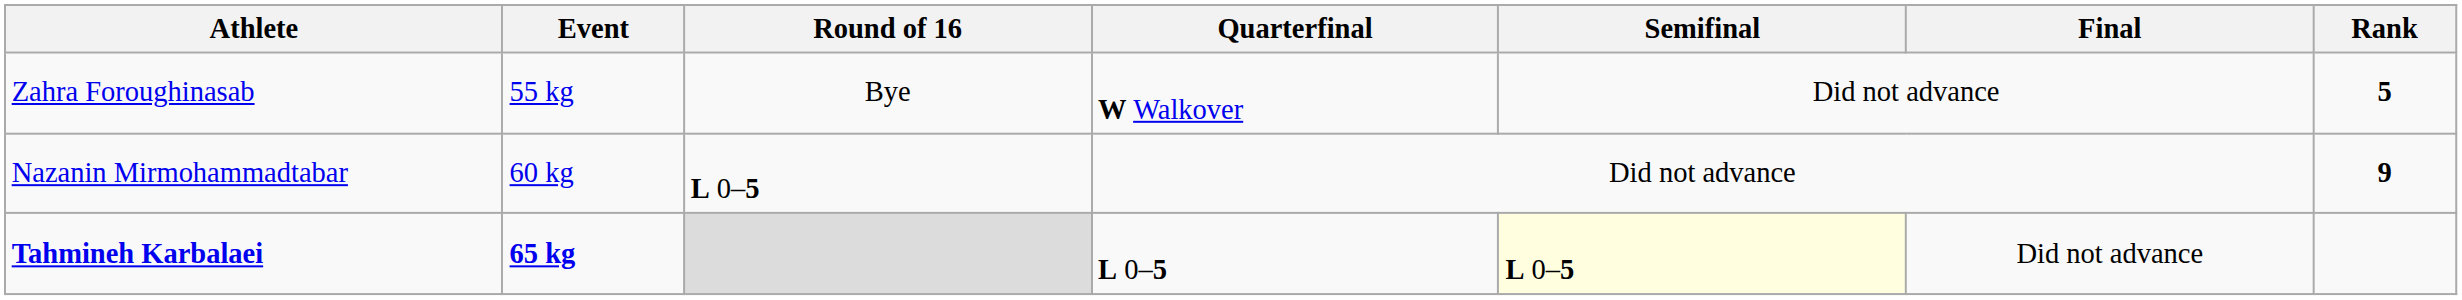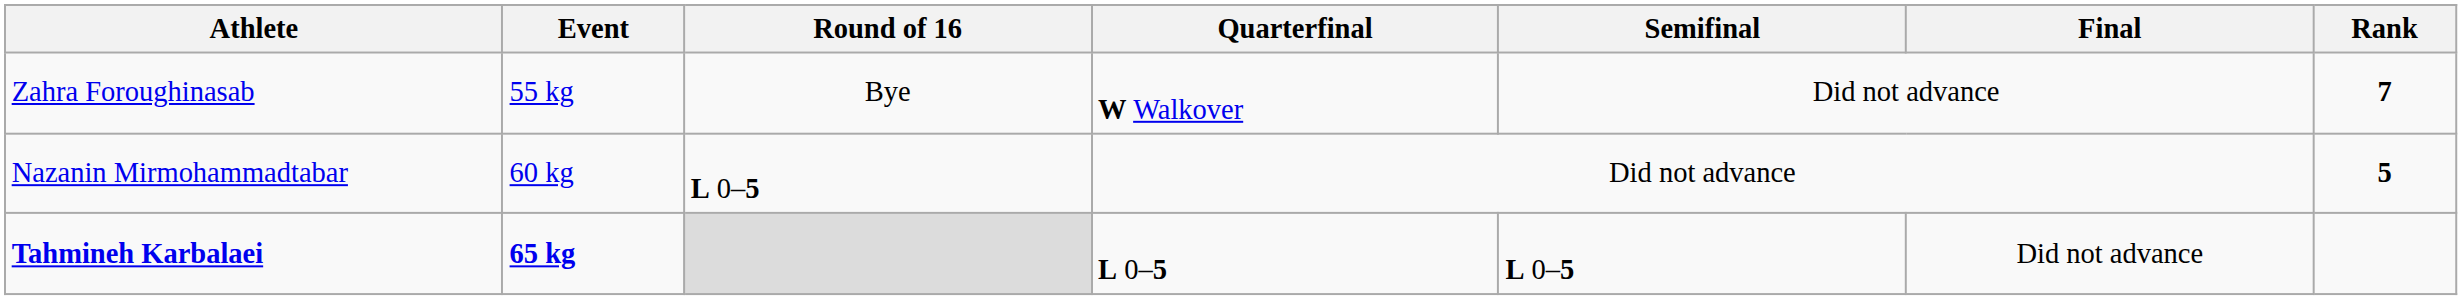 <table class="wikitable" width="98%" style="text-align:left; font-size:90%">
 <tr>
 <th width="11%">Athlete</th>
 <th width="4%">Event</th>
 <th width="9%">Round of 16</th>
 <th width="9%">Quarterfinal</th>
 <th width="9%">Semifinal</th>
 <th width="9%">Final</th>
 <th width="3%">Rank</th>
 </tr>
 <tr>
 <td><a href='#'>Zahra Foroughinasab</a></td>
 <td><a href='#'>55 kg</a></td>
 <td align=center>Bye</td>
 <td><br><strong>W</strong> <a href='#'>Walkover</a></td>
 <td colspan=2 align=center>Did not advance</td>
-<td align=center><strong>5</strong></td>
+<td align=center><strong>7</strong></td>
 </tr>
 <tr>
 <td><a href='#'>Nazanin Mirmohammadtabar</a></td>
 <td><a href='#'>60 kg</a></td>
 <td><br><strong>L</strong> 0–<strong>5</strong></td>
 <td colspan=3 align=center>Did not advance</td>
-<td align=center><strong>9</strong></td>
+<td align=center><strong>5</strong></td>
 </tr>
 <tr>
 <td><strong><a href='#'>Tahmineh Karbalaei</a></strong></td>
 <td><strong><a href='#'>65 kg</a></strong></td>
 <td bgcolor=#DCDCDC></td>
 <td><br><strong>L</strong> 0–<strong>5</strong></td>
-<td style="background: lightyellow;"><br><strong>L</strong> 0–<strong>5</strong></td>
+<td><br><strong>L</strong> 0–<strong>5</strong></td>
 <td align=center>Did not advance</td>
 <td align=center></td>
 </tr>
 </table>
